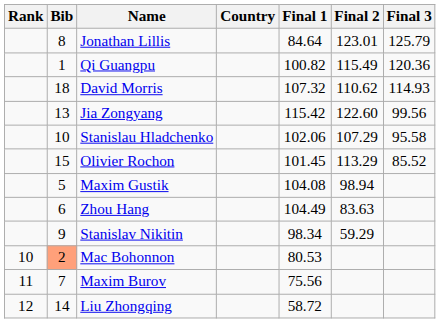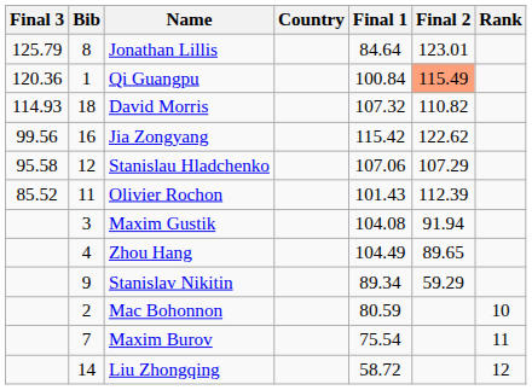 <table class="wikitable sortable" style="text-align:center">
 <tr>
-<th>Rank</th>
+<th>Final 3</th>
 <th>Bib</th>
 <th>Name</th>
 <th>Country</th>
 <th>Final 1</th>
 <th>Final 2</th>
-<th>Final 3</th>
+<th>Rank</th>
 </tr>
 <tr>
-<td></td>
+<td>125.79</td>
 <td>8</td>
 <td align=left><a href='#'>Jonathan Lillis</a></td>
 <td align=left></td>
 <td>84.64</td>
 <td>123.01</td>
-<td>125.79</td>
+<td></td>
 </tr>
 <tr>
-<td></td>
+<td>120.36</td>
 <td>1</td>
 <td align=left><a href='#'>Qi Guangpu</a></td>
 <td align=left></td>
-<td>100.82</td>
-<td>115.49</td>
-<td>120.36</td>
+<td>100.84</td>
+<td style="background: lightsalmon;">115.49</td>
+<td></td>
 </tr>
 <tr>
-<td></td>
+<td>114.93</td>
 <td>18</td>
 <td align=left><a href='#'>David Morris</a></td>
 <td align=left></td>
 <td>107.32</td>
-<td>110.62</td>
-<td>114.93</td>
+<td>110.82</td>
+<td></td>
 </tr>
 <tr>
-<td></td>
-<td>13</td>
+<td>99.56</td>
+<td>16</td>
 <td align=left><a href='#'>Jia Zongyang</a></td>
 <td align=left></td>
 <td>115.42</td>
-<td>122.60</td>
-<td>99.56</td>
+<td>122.62</td>
+<td></td>
 </tr>
 <tr>
-<td></td>
-<td>10</td>
+<td>95.58</td>
+<td>12</td>
 <td align=left><a href='#'>Stanislau Hladchenko</a></td>
 <td align=left></td>
-<td>102.06</td>
+<td>107.06</td>
 <td>107.29</td>
-<td>95.58</td>
+<td></td>
 </tr>
 <tr>
-<td></td>
-<td>15</td>
+<td>85.52</td>
+<td>11</td>
 <td align=left><a href='#'>Olivier Rochon</a></td>
 <td align=left></td>
-<td>101.45</td>
-<td>113.29</td>
-<td>85.52</td>
-</tr>
-<tr>
-<td></td>
-<td>5</td>
-<td align=left><a href='#'>Maxim Gustik</a></td>
-<td align=left></td>
-<td>104.08</td>
-<td>98.94</td>
+<td>101.43</td>
+<td>112.39</td>
 <td></td>
 </tr>
 <tr>
 <td></td>
-<td>6</td>
+<td>3</td>
+<td align=left><a href='#'>Maxim Gustik</a></td>
+<td align=left></td>
+<td>104.08</td>
+<td>91.94</td>
+<td></td>
+</tr>
+<tr>
+<td></td>
+<td>4</td>
 <td align=left><a href='#'>Zhou Hang</a></td>
 <td align=left></td>
 <td>104.49</td>
-<td>83.63</td>
+<td>89.65</td>
 <td></td>
 </tr>
 <tr>
 <td></td>
 <td>9</td>
 <td align=left><a href='#'>Stanislav Nikitin</a></td>
 <td align=left></td>
-<td>98.34</td>
+<td>89.34</td>
 <td>59.29</td>
 <td></td>
 </tr>
 <tr>
-<td>10</td>
-<td style="background: lightsalmon;">2</td>
+<td></td>
+<td>2</td>
 <td align=left><a href='#'>Mac Bohonnon</a></td>
 <td align=left></td>
-<td>80.53</td>
+<td>80.59</td>
 <td></td>
-<td></td>
+<td>10</td>
 </tr>
 <tr>
-<td>11</td>
+<td></td>
 <td>7</td>
 <td align=left><a href='#'>Maxim Burov</a></td>
 <td align=left></td>
-<td>75.56</td>
+<td>75.54</td>
 <td></td>
-<td></td>
+<td>11</td>
 </tr>
 <tr>
-<td>12</td>
+<td></td>
 <td>14</td>
 <td align=left><a href='#'>Liu Zhongqing</a></td>
 <td align=left></td>
 <td>58.72</td>
 <td></td>
-<td></td>
+<td>12</td>
 </tr>
 </table>
